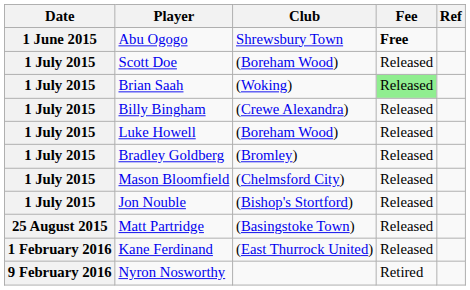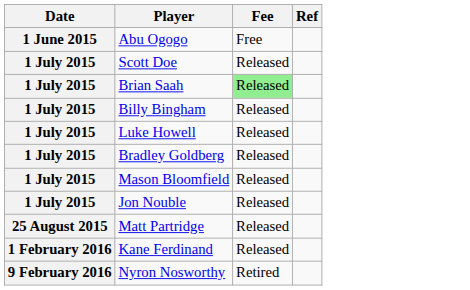 <table class="wikitable plainrowheaders">
 <tr>
 <th scope=col>Date</th>
 <th scope=col>Player</th>
-<th scope=col>Club</th>
 <th scope=col>Fee</th>
 <th scope=col class=unsortable>Ref</th>
 </tr>
 <tr>
 <th scope=row>1 June 2015</th>
 <td><a href='#'>Abu Ogogo</a></td>
-<td><a href='#'>Shrewsbury Town</a></td>
-<td><strong>Free</strong></td>
+<td>Free</td>
 <td style="text-align:center;"></td>
 </tr>
 <tr>
 <th scope=row>1 July 2015</th>
 <td><a href='#'>Scott Doe</a></td>
-<td>(<a href='#'>Boreham Wood</a>)</td>
 <td>Released</td>
 <td style="text-align:center;"></td>
 </tr>
 <tr>
 <th scope=row>1 July 2015</th>
 <td><a href='#'>Brian Saah</a></td>
-<td>(<a href='#'>Woking</a>)</td>
 <td style="background: lightgreen;">Released</td>
 <td style="text-align:center;"></td>
 </tr>
 <tr>
 <th scope=row>1 July 2015</th>
 <td><a href='#'>Billy Bingham</a></td>
-<td>(<a href='#'>Crewe Alexandra</a>)</td>
 <td>Released</td>
 <td style="text-align:center;"></td>
 </tr>
 <tr>
 <th scope=row>1 July 2015</th>
 <td><a href='#'>Luke Howell</a></td>
-<td>(<a href='#'>Boreham Wood</a>)</td>
 <td>Released</td>
 <td style="text-align:center;"></td>
 </tr>
 <tr>
 <th scope=row>1 July 2015</th>
 <td><a href='#'>Bradley Goldberg</a></td>
-<td>(<a href='#'>Bromley</a>)</td>
 <td>Released</td>
 <td style="text-align:center;"></td>
 </tr>
 <tr>
 <th scope=row>1 July 2015</th>
 <td><a href='#'>Mason Bloomfield</a></td>
-<td>(<a href='#'>Chelmsford City</a>)</td>
 <td>Released</td>
 <td style="text-align:center;"></td>
 </tr>
 <tr>
 <th scope=row>1 July 2015</th>
 <td><a href='#'>Jon Nouble</a></td>
-<td>(<a href='#'>Bishop's Stortford</a>)</td>
 <td>Released</td>
 <td style="text-align:center;"></td>
 </tr>
 <tr>
 <th scope=row>25 August 2015</th>
 <td><a href='#'>Matt Partridge</a></td>
-<td>(<a href='#'>Basingstoke Town</a>)</td>
 <td>Released</td>
 <td style="text-align:center;"></td>
 </tr>
 <tr>
 <th scope=row>1 February 2016</th>
 <td><a href='#'>Kane Ferdinand</a></td>
-<td>(<a href='#'>East Thurrock United</a>)</td>
 <td>Released</td>
 <td style="text-align:center;"></td>
 </tr>
 <tr>
 <th scope=row>9 February 2016</th>
 <td><a href='#'>Nyron Nosworthy</a></td>
-<td></td>
 <td>Retired</td>
 <td style="text-align:center;"></td>
 </tr>
 </table>
